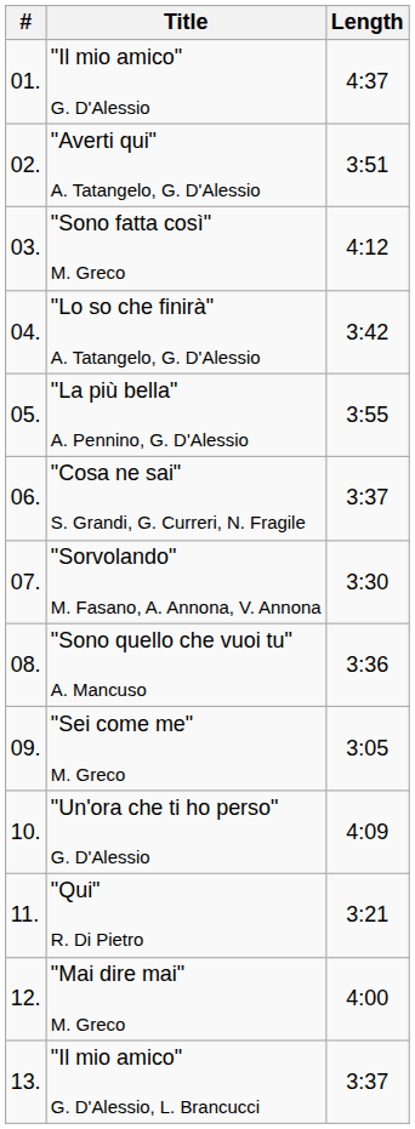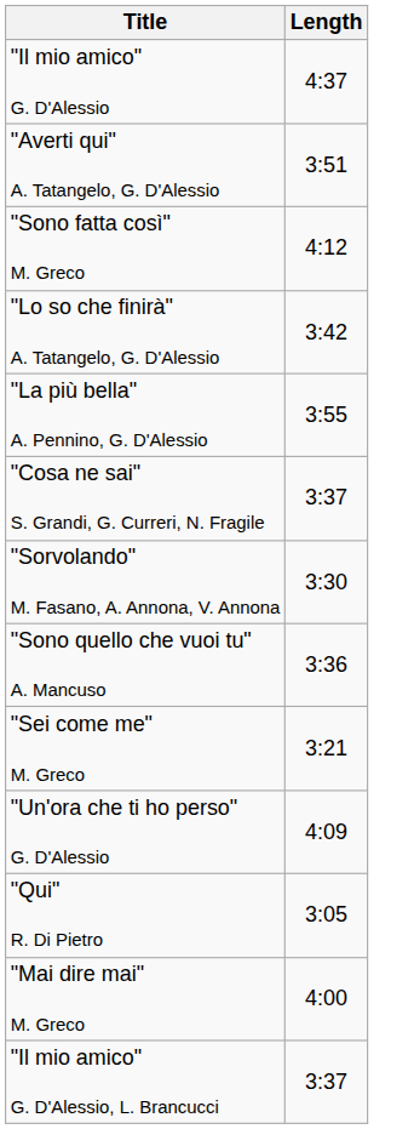 <table class="wikitable">
 <tr>
-<th>#</th>
 <th>Title</th>
 <th>Length</th>
 </tr>
 <tr>
-<td>01.</td>
 <td align="left">"Il mio amico"<br><br><small>G. D'Alessio</small></td>
 <td align="center">4:37</td>
 </tr>
 <tr>
-<td>02.</td>
 <td align="left">"Averti qui"<br><br><small>A. Tatangelo, G. D'Alessio</small></td>
 <td align="center">3:51</td>
 </tr>
 <tr>
-<td>03.</td>
 <td align="left">"Sono fatta così"<br><br><small>M. Greco</small></td>
 <td align="center">4:12</td>
 </tr>
 <tr>
-<td>04.</td>
 <td align="left">"Lo so che finirà"<br><br><small>A. Tatangelo, G. D'Alessio</small></td>
 <td align="center">3:42</td>
 </tr>
 <tr>
-<td>05.</td>
 <td align="left">"La più bella"<br><br><small>A. Pennino, G. D'Alessio</small></td>
 <td align="center">3:55</td>
 </tr>
 <tr>
-<td>06.</td>
 <td align="left">"Cosa ne sai"<br><br><small>S. Grandi, G. Curreri, N. Fragile</small></td>
 <td align="center">3:37</td>
 </tr>
 <tr>
-<td>07.</td>
 <td align="left">"Sorvolando"<br><br><small>M. Fasano, A. Annona, V. Annona</small></td>
 <td align="center">3:30</td>
 </tr>
 <tr>
-<td>08.</td>
 <td align="left">"Sono quello che vuoi tu"<br><br><small>A. Mancuso</small></td>
 <td align="center">3:36</td>
 </tr>
 <tr>
-<td>09.</td>
 <td align="left">"Sei come me"<br><br><small>M. Greco</small></td>
-<td align="center">3:05</td>
+<td align="center">3:21</td>
 </tr>
 <tr>
-<td>10.</td>
 <td align="left">"Un'ora che ti ho perso"<br><br><small>G. D'Alessio</small></td>
 <td align="center">4:09</td>
 </tr>
 <tr>
-<td>11.</td>
 <td align="left">"Qui"<br><br><small>R. Di Pietro</small></td>
-<td align="center">3:21</td>
+<td align="center">3:05</td>
 </tr>
 <tr>
-<td>12.</td>
 <td align="left">"Mai dire mai"<br><br><small>M. Greco</small></td>
 <td align="center">4:00</td>
 </tr>
 <tr>
-<td>13.</td>
 <td align="left">"Il mio amico" <br><br><small>G. D'Alessio, L. Brancucci</small></td>
 <td align="center">3:37</td>
 </tr>
 </table>
